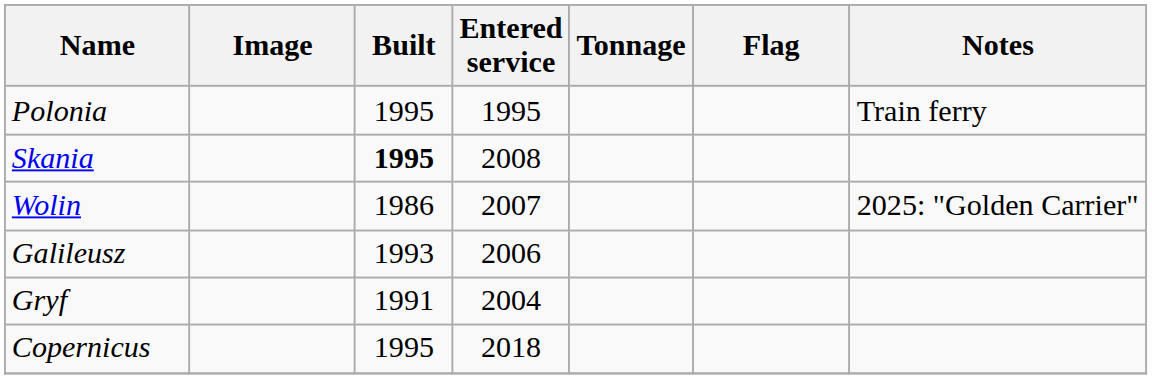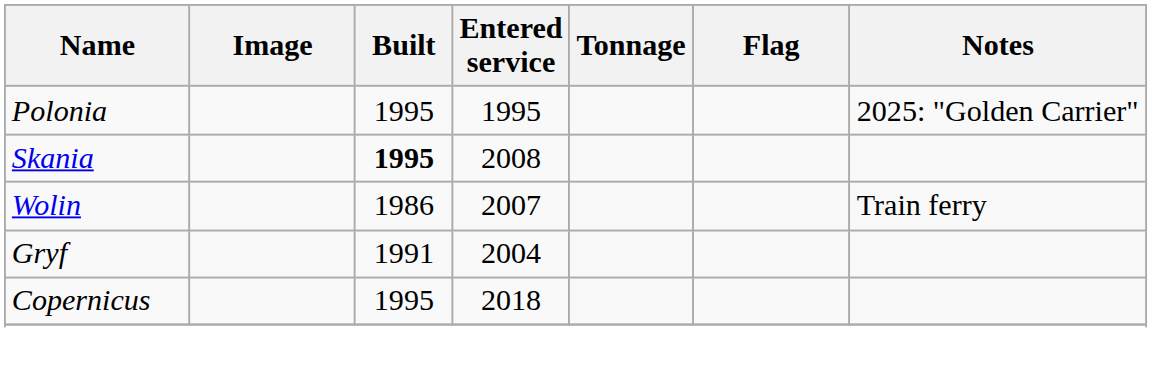 <table class="wikitable sortable" border="1">
 <tr>
 <th scope="col" width="100pt">Name</th>
 <th scope="col" width="100pt">Image</th>
 <th scope="col" width="50pt">Built</th>
 <th scope="col" width="50pt">Entered<br>service</th>
 <th scope="col" width="50pt" class="unsortable">Tonnage</th>
 <th scope="col" width="100pt" class="unsortable">Flag</th>
 <th scope="col" width="200pt" class="unsortable">Notes</th>
 </tr>
 <tr>
 <td><em>Polonia</em></td>
 <td></td>
 <td align="Center">1995</td>
 <td align="Center">1995</td>
 <td></td>
 <td></td>
-<td>Train ferry</td>
+<td>2025: "Golden Carrier"</td>
 </tr>
 <tr>
 <td><a href='#'><em>Skania</em></a></td>
 <td></td>
 <td align="Center"><strong>1995</strong></td>
 <td align="Center">2008</td>
 <td></td>
 <td></td>
 <td></td>
 </tr>
 <tr>
 <td><a href='#'><em>Wolin</em></a></td>
 <td></td>
 <td align="Center">1986</td>
 <td align="Center">2007</td>
 <td></td>
 <td></td>
-<td>2025: "Golden Carrier"</td>
-</tr>
-<tr>
-<td><em>Galileusz</em></td>
-<td></td>
-<td align="Center">1993</td>
-<td align="Center">2006</td>
-<td></td>
-<td></td>
-<td></td>
+<td>Train ferry</td>
 </tr>
 <tr>
 <td><em>Gryf</em></td>
 <td></td>
 <td align="Center">1991</td>
 <td align="Center">2004</td>
 <td></td>
 <td></td>
 <td></td>
 </tr>
 <tr>
 <td><em>Copernicus</em></td>
 <td></td>
 <td align="Center">1995</td>
 <td align="Center">2018</td>
 <td></td>
 <td></td>
 <td></td>
 </tr>
 <tr>
 </tr>
 <tr>
 </tr>
 </table>
